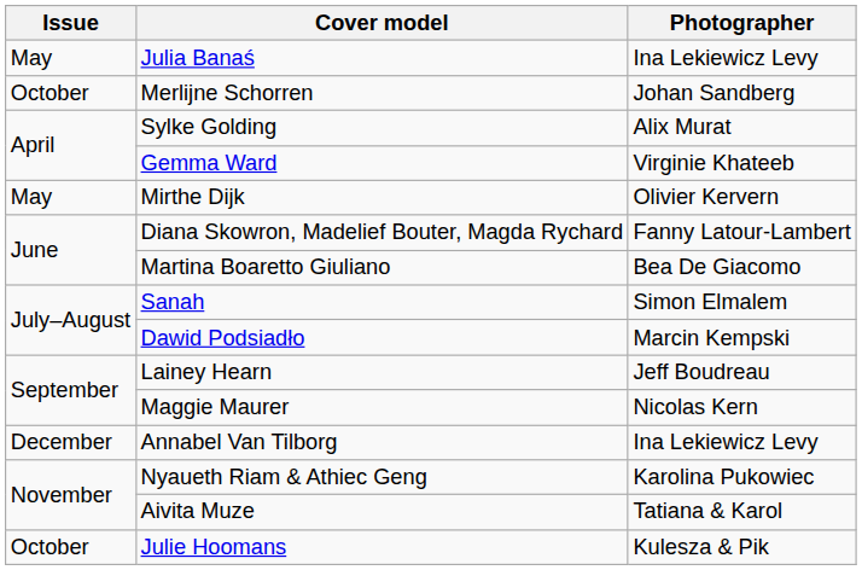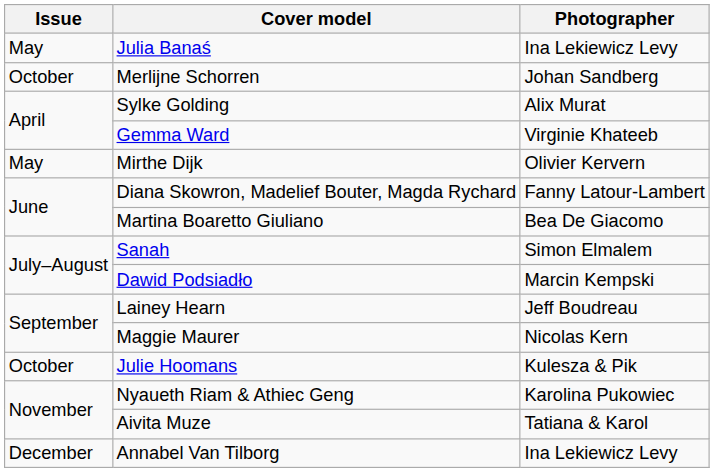 <table class="sortable wikitable">
 <tr>
 <th>Issue</th>
 <th>Cover model</th>
 <th>Photographer</th>
 </tr>
 <tr>
 <td>May</td>
 <td><a href='#'>Julia Banaś</a></td>
 <td>Ina Lekiewicz Levy</td>
 </tr>
 <tr>
 <td>October</td>
 <td>Merlijne Schorren</td>
 <td>Johan Sandberg</td>
 </tr>
 <tr>
 <td rowspan="2">April</td>
 <td>Sylke Golding</td>
 <td>Alix Murat</td>
 </tr>
 <tr>
 <td><a href='#'>Gemma Ward</a></td>
 <td>Virginie Khateeb</td>
 </tr>
 <tr>
 <td>May</td>
 <td>Mirthe Dijk</td>
 <td>Olivier Kervern</td>
 </tr>
 <tr>
 <td rowspan="2">June</td>
 <td>Diana Skowron, Madelief Bouter, Magda Rychard</td>
 <td>Fanny Latour-Lambert</td>
 </tr>
 <tr>
 <td>Martina Boaretto Giuliano</td>
 <td>Bea De Giacomo</td>
 </tr>
 <tr>
 <td rowspan="2">July–August</td>
 <td><a href='#'>Sanah</a></td>
 <td>Simon Elmalem</td>
 </tr>
 <tr>
 <td><a href='#'>Dawid Podsiadło</a></td>
 <td>Marcin Kempski</td>
 </tr>
 <tr>
 <td rowspan="2">September</td>
 <td>Lainey Hearn</td>
 <td>Jeff Boudreau</td>
 </tr>
 <tr>
 <td>Maggie Maurer</td>
 <td>Nicolas Kern</td>
 </tr>
 <tr>
-<td>December</td>
-<td>Annabel Van Tilborg</td>
-<td>Ina Lekiewicz Levy</td>
+<td>October</td>
+<td><a href='#'>Julie Hoomans</a></td>
+<td>Kulesza & Pik</td>
 </tr>
 <tr>
 <td rowspan="2">November</td>
 <td>Nyaueth Riam & Athiec Geng</td>
 <td>Karolina Pukowiec</td>
 </tr>
 <tr>
 <td>Aivita Muze</td>
 <td>Tatiana & Karol</td>
 </tr>
 <tr>
-<td>October</td>
-<td><a href='#'>Julie Hoomans</a></td>
-<td>Kulesza & Pik</td>
+<td>December</td>
+<td>Annabel Van Tilborg</td>
+<td>Ina Lekiewicz Levy</td>
 </tr>
 </table>
